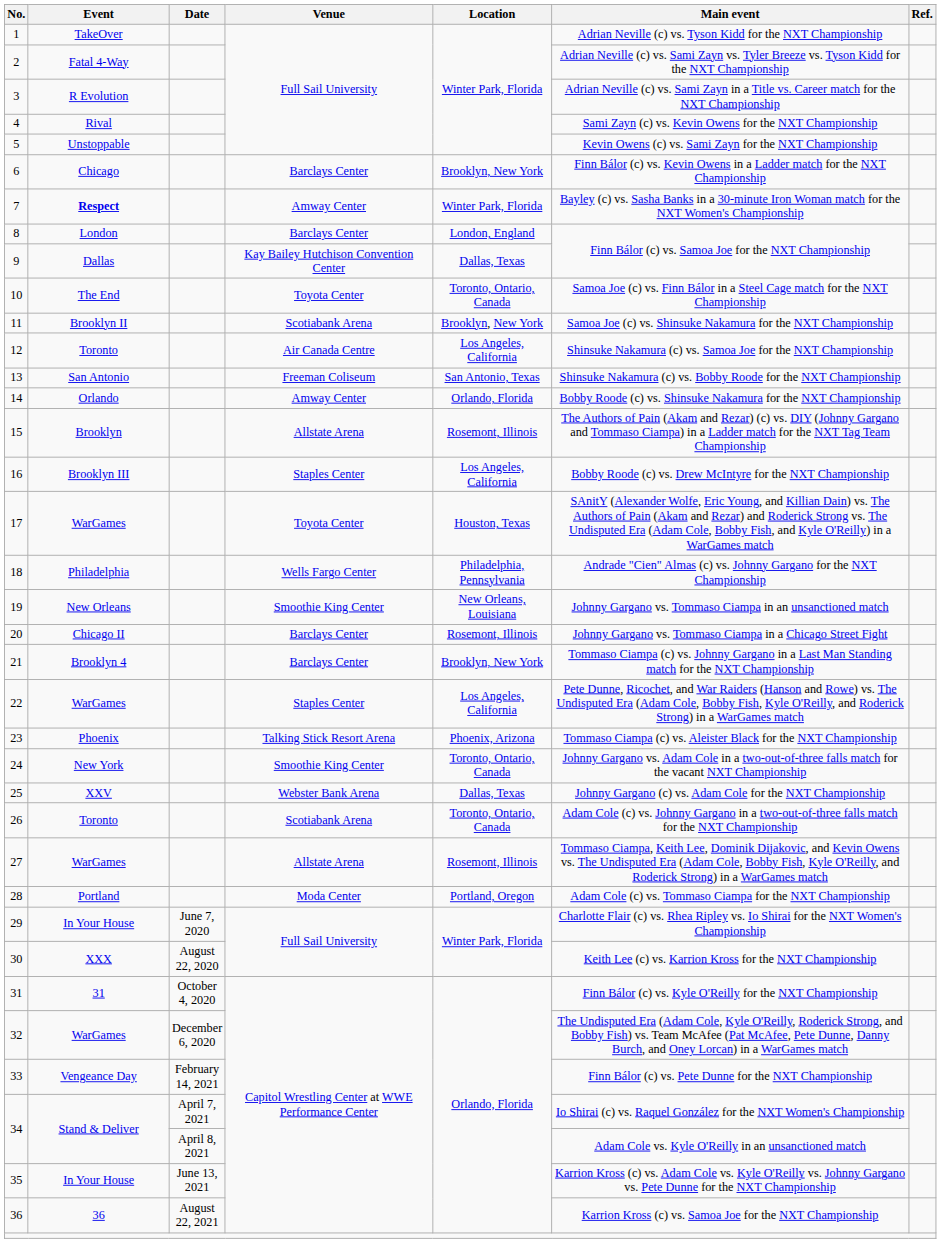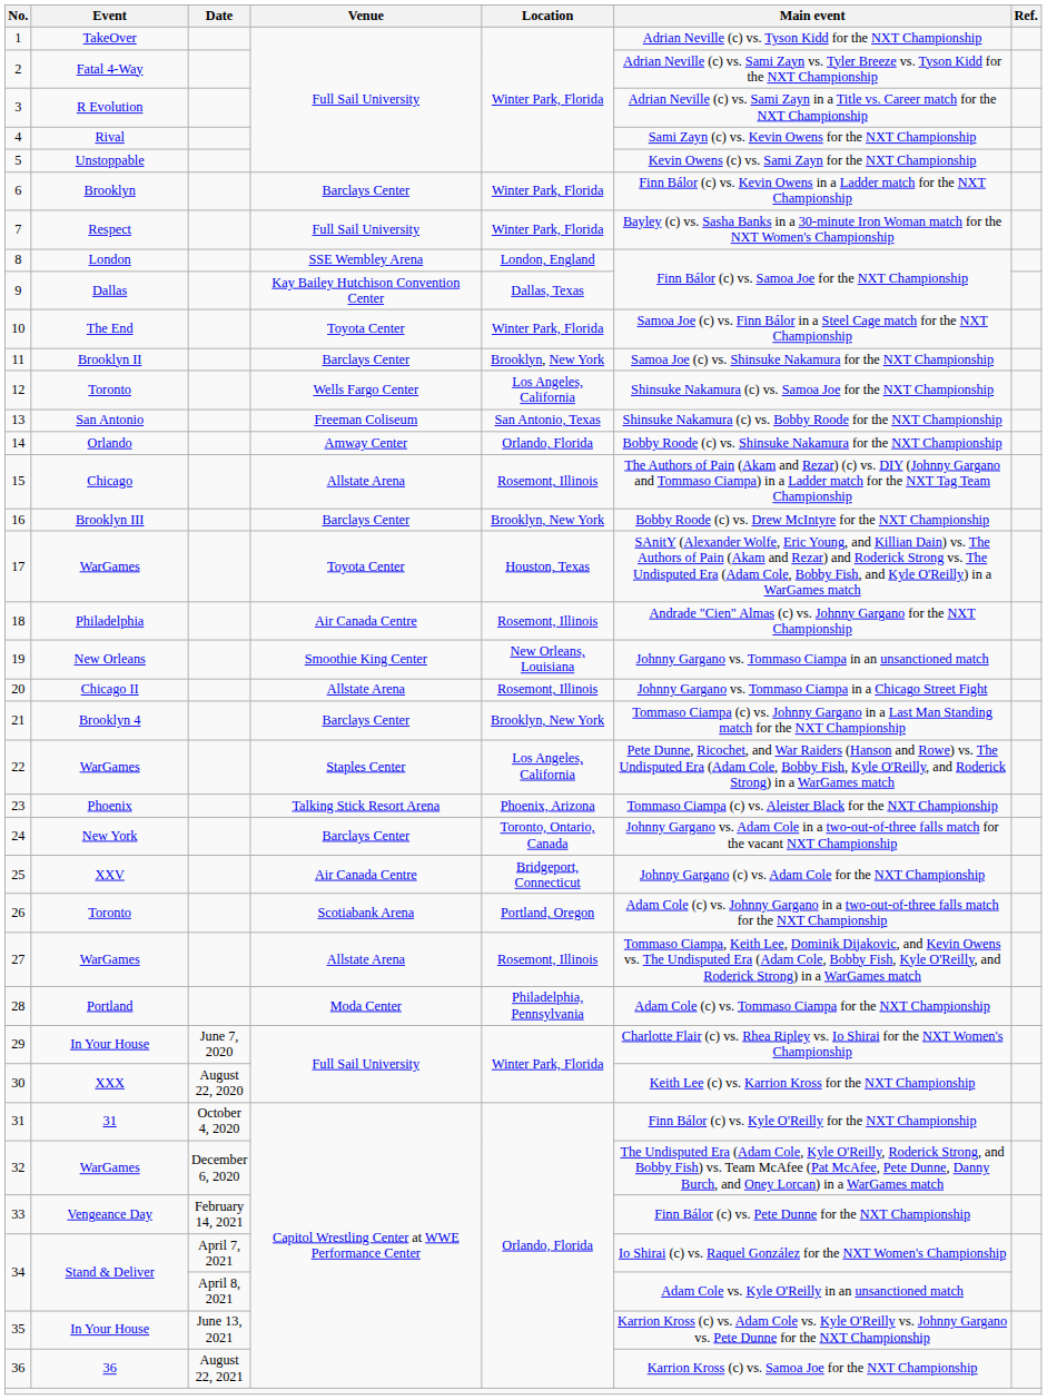 <table class="mw-datatable wikitable sortable succession-box" style="font-size:85%; text-align:center;">
 <tr>
 <th scope="col" width="1" class="unsortable">No.</th>
 <th scope="col" width="150">Event</th>
 <th scope="col" width="10">Date</th>
 <th scope="col" width="224">Venue</th>
 <th scope="col" width="126">Location</th>
 <th scope="col" width="390">Main event</th>
 <th scope="col" width="1" class="unsortable">Ref.</th>
 </tr>
 <tr>
 <td>1</td>
 <td><a href='#'>TakeOver</a></td>
 <td></td>
 <td rowspan="5"><a href='#'>Full Sail University</a></td>
 <td rowspan="5"><a href='#'>Winter Park, Florida</a></td>
 <td><a href='#'>Adrian Neville</a> (c) vs. <a href='#'>Tyson Kidd</a> for the <a href='#'>NXT Championship</a></td>
 <td></td>
 </tr>
 <tr>
 <td>2</td>
 <td><a href='#'>Fatal 4-Way</a></td>
 <td></td>
 <td><a href='#'>Adrian Neville</a> (c) vs. <a href='#'>Sami Zayn</a> vs. <a href='#'>Tyler Breeze</a> vs. <a href='#'>Tyson Kidd</a> for the <a href='#'>NXT Championship</a></td>
 <td></td>
 </tr>
 <tr>
 <td>3</td>
 <td><a href='#'>R Evolution</a></td>
 <td></td>
 <td><a href='#'>Adrian Neville</a> (c) vs. <a href='#'>Sami Zayn</a> in a <a href='#'>Title vs. Career match</a> for the <a href='#'>NXT Championship</a></td>
 <td></td>
 </tr>
 <tr>
 <td>4</td>
 <td><a href='#'>Rival</a></td>
 <td></td>
 <td><a href='#'>Sami Zayn</a> (c) vs. <a href='#'>Kevin Owens</a> for the <a href='#'>NXT Championship</a></td>
 <td></td>
 </tr>
 <tr>
 <td>5</td>
 <td><a href='#'>Unstoppable</a></td>
 <td></td>
 <td><a href='#'>Kevin Owens</a> (c) vs. <a href='#'>Sami Zayn</a> for the <a href='#'>NXT Championship</a></td>
 <td></td>
 </tr>
 <tr>
 <td>6</td>
-<td><a href='#'>Chicago</a></td>
+<td><a href='#'>Brooklyn</a></td>
 <td></td>
 <td><a href='#'>Barclays Center</a></td>
-<td><a href='#'>Brooklyn, New York</a></td>
+<td><a href='#'>Winter Park, Florida</a></td>
 <td><a href='#'>Finn Bálor</a> (c) vs. <a href='#'>Kevin Owens</a> in a <a href='#'>Ladder match</a> for the <a href='#'>NXT Championship</a></td>
 <td></td>
 </tr>
 <tr>
 <td>7</td>
-<td><strong><a href='#'>Respect</a></strong></td>
+<td><a href='#'>Respect</a></td>
 <td></td>
-<td><a href='#'>Amway Center</a></td>
+<td><a href='#'>Full Sail University</a></td>
 <td><a href='#'>Winter Park, Florida</a></td>
 <td><a href='#'>Bayley</a> (c) vs. <a href='#'>Sasha Banks</a> in a <a href='#'>30-minute Iron Woman match</a> for the <a href='#'>NXT Women's Championship</a></td>
 <td></td>
 </tr>
 <tr>
 <td>8</td>
 <td><a href='#'>London</a></td>
 <td></td>
-<td><a href='#'>Barclays Center</a></td>
+<td><a href='#'>SSE Wembley Arena</a></td>
 <td><a href='#'>London, England</a></td>
 <td rowspan=2><a href='#'>Finn Bálor</a> (c) vs. <a href='#'>Samoa Joe</a> for the <a href='#'>NXT Championship</a></td>
 <td></td>
 </tr>
 <tr>
 <td>9</td>
 <td><a href='#'>Dallas</a></td>
 <td></td>
 <td><a href='#'>Kay Bailey Hutchison Convention Center</a></td>
 <td><a href='#'>Dallas, Texas</a></td>
 <td></td>
 </tr>
 <tr>
 <td>10</td>
 <td><a href='#'>The End</a></td>
 <td></td>
 <td><a href='#'>Toyota Center</a></td>
-<td><a href='#'>Toronto, Ontario, Canada</a></td>
+<td><a href='#'>Winter Park, Florida</a></td>
 <td><a href='#'>Samoa Joe</a> (c) vs. <a href='#'>Finn Bálor</a> in a <a href='#'>Steel Cage match</a> for the <a href='#'>NXT Championship</a></td>
 <td></td>
 </tr>
 <tr>
 <td>11</td>
 <td><a href='#'>Brooklyn II</a></td>
 <td></td>
-<td><a href='#'>Scotiabank Arena</a></td>
+<td><a href='#'>Barclays Center</a></td>
 <td><a href='#'>Brooklyn</a>, <a href='#'>New York</a></td>
 <td><a href='#'>Samoa Joe</a> (c) vs. <a href='#'>Shinsuke Nakamura</a> for the <a href='#'>NXT Championship</a></td>
 <td></td>
 </tr>
 <tr>
 <td>12</td>
 <td><a href='#'>Toronto</a></td>
 <td></td>
-<td><a href='#'>Air Canada Centre</a></td>
+<td><a href='#'>Wells Fargo Center</a></td>
 <td><a href='#'>Los Angeles, California</a></td>
 <td><a href='#'>Shinsuke Nakamura</a> (c) vs. <a href='#'>Samoa Joe</a> for the <a href='#'>NXT Championship</a></td>
 <td></td>
 </tr>
 <tr>
 <td>13</td>
 <td><a href='#'>San Antonio</a></td>
 <td></td>
 <td><a href='#'>Freeman Coliseum</a></td>
 <td><a href='#'>San Antonio, Texas</a></td>
 <td><a href='#'>Shinsuke Nakamura</a> (c) vs. <a href='#'>Bobby Roode</a> for the <a href='#'>NXT Championship</a></td>
 <td></td>
 </tr>
 <tr>
 <td>14</td>
 <td><a href='#'>Orlando</a></td>
 <td></td>
 <td><a href='#'>Amway Center</a></td>
 <td><a href='#'>Orlando, Florida</a></td>
 <td><a href='#'>Bobby Roode</a> (c) vs. <a href='#'>Shinsuke Nakamura</a> for the <a href='#'>NXT Championship</a></td>
 <td></td>
 </tr>
 <tr>
 <td>15</td>
-<td><a href='#'>Brooklyn</a></td>
+<td><a href='#'>Chicago</a></td>
 <td></td>
 <td><a href='#'>Allstate Arena</a></td>
 <td><a href='#'>Rosemont, Illinois</a></td>
 <td><a href='#'>The Authors of Pain</a> (<a href='#'>Akam</a> and <a href='#'>Rezar</a>) (c) vs. <a href='#'>DIY</a> (<a href='#'>Johnny Gargano</a> and <a href='#'>Tommaso Ciampa</a>) in a <a href='#'>Ladder match</a> for the <a href='#'>NXT Tag Team Championship</a></td>
 <td></td>
 </tr>
 <tr>
 <td>16</td>
 <td><a href='#'>Brooklyn III</a></td>
 <td></td>
-<td><a href='#'>Staples Center</a></td>
-<td><a href='#'>Los Angeles, California</a></td>
+<td><a href='#'>Barclays Center</a></td>
+<td><a href='#'>Brooklyn, New York</a></td>
 <td><a href='#'>Bobby Roode</a> (c) vs. <a href='#'>Drew McIntyre</a> for the <a href='#'>NXT Championship</a></td>
 <td></td>
 </tr>
 <tr>
 <td>17</td>
 <td><a href='#'>WarGames</a></td>
 <td></td>
 <td><a href='#'>Toyota Center</a></td>
 <td><a href='#'>Houston, Texas</a></td>
 <td><a href='#'>SAnitY</a> (<a href='#'>Alexander Wolfe</a>, <a href='#'>Eric Young</a>, and <a href='#'>Killian Dain</a>) vs. <a href='#'>The Authors of Pain</a> (<a href='#'>Akam</a> and <a href='#'>Rezar</a>) and <a href='#'>Roderick Strong</a> vs. <a href='#'>The Undisputed Era</a> (<a href='#'>Adam Cole</a>, <a href='#'>Bobby Fish</a>, and <a href='#'>Kyle O'Reilly</a>) in a <a href='#'>WarGames match</a></td>
 <td></td>
 </tr>
 <tr>
 <td>18</td>
 <td><a href='#'>Philadelphia</a></td>
 <td></td>
-<td><a href='#'>Wells Fargo Center</a></td>
-<td><a href='#'>Philadelphia, Pennsylvania</a></td>
+<td><a href='#'>Air Canada Centre</a></td>
+<td><a href='#'>Rosemont, Illinois</a></td>
 <td><a href='#'>Andrade "Cien" Almas</a> (c) vs. <a href='#'>Johnny Gargano</a> for the <a href='#'>NXT Championship</a></td>
 <td></td>
 </tr>
 <tr>
 <td>19</td>
 <td><a href='#'>New Orleans</a></td>
 <td></td>
 <td><a href='#'>Smoothie King Center</a></td>
 <td><a href='#'>New Orleans, Louisiana</a></td>
 <td><a href='#'>Johnny Gargano</a> vs. <a href='#'>Tommaso Ciampa</a> in an <a href='#'>unsanctioned match</a></td>
 <td></td>
 </tr>
 <tr>
 <td>20</td>
 <td><a href='#'>Chicago II</a></td>
 <td></td>
-<td><a href='#'>Barclays Center</a></td>
+<td><a href='#'>Allstate Arena</a></td>
 <td><a href='#'>Rosemont, Illinois</a></td>
 <td><a href='#'>Johnny Gargano</a> vs. <a href='#'>Tommaso Ciampa</a> in a <a href='#'>Chicago Street Fight</a></td>
 <td></td>
 </tr>
 <tr>
 <td>21</td>
 <td><a href='#'>Brooklyn 4</a></td>
 <td></td>
 <td><a href='#'>Barclays Center</a></td>
 <td><a href='#'>Brooklyn, New York</a></td>
 <td><a href='#'>Tommaso Ciampa</a> (c) vs. <a href='#'>Johnny Gargano</a> in a <a href='#'>Last Man Standing match</a> for the <a href='#'>NXT Championship</a></td>
 <td></td>
 </tr>
 <tr>
 <td>22</td>
 <td><a href='#'>WarGames</a></td>
 <td></td>
 <td><a href='#'>Staples Center</a></td>
 <td><a href='#'>Los Angeles, California</a></td>
 <td><a href='#'>Pete Dunne</a>, <a href='#'>Ricochet</a>, and <a href='#'>War Raiders</a> (<a href='#'>Hanson</a> and <a href='#'>Rowe</a>) vs. <a href='#'>The Undisputed Era</a> (<a href='#'>Adam Cole</a>, <a href='#'>Bobby Fish</a>, <a href='#'>Kyle O'Reilly</a>, and <a href='#'>Roderick Strong</a>) in a <a href='#'>WarGames match</a></td>
 <td></td>
 </tr>
 <tr>
 <td>23</td>
 <td><a href='#'>Phoenix</a></td>
 <td></td>
 <td><a href='#'>Talking Stick Resort Arena</a></td>
 <td><a href='#'>Phoenix, Arizona</a></td>
 <td><a href='#'>Tommaso Ciampa</a> (c) vs. <a href='#'>Aleister Black</a> for the <a href='#'>NXT Championship</a></td>
 <td></td>
 </tr>
 <tr>
 <td>24</td>
 <td><a href='#'>New York</a></td>
 <td></td>
-<td><a href='#'>Smoothie King Center</a></td>
+<td><a href='#'>Barclays Center</a></td>
 <td><a href='#'>Toronto, Ontario, Canada</a></td>
 <td><a href='#'>Johnny Gargano</a> vs. <a href='#'>Adam Cole</a> in a <a href='#'>two-out-of-three falls match</a> for the vacant <a href='#'>NXT Championship</a></td>
 <td></td>
 </tr>
 <tr>
 <td>25</td>
 <td><a href='#'>XXV</a></td>
 <td></td>
-<td><a href='#'>Webster Bank Arena</a></td>
-<td><a href='#'>Dallas, Texas</a></td>
+<td><a href='#'>Air Canada Centre</a></td>
+<td><a href='#'>Bridgeport, Connecticut</a></td>
 <td><a href='#'>Johnny Gargano</a> (c) vs. <a href='#'>Adam Cole</a> for the <a href='#'>NXT Championship</a></td>
 <td></td>
 </tr>
 <tr>
 <td>26</td>
 <td><a href='#'>Toronto</a></td>
 <td></td>
 <td><a href='#'>Scotiabank Arena</a></td>
-<td><a href='#'>Toronto, Ontario, Canada</a></td>
+<td><a href='#'>Portland, Oregon</a></td>
 <td><a href='#'>Adam Cole</a> (c) vs. <a href='#'>Johnny Gargano</a> in a <a href='#'>two-out-of-three falls match</a> for the <a href='#'>NXT Championship</a></td>
 <td></td>
 </tr>
 <tr>
 <td>27</td>
 <td><a href='#'>WarGames</a></td>
 <td></td>
 <td><a href='#'>Allstate Arena</a></td>
 <td><a href='#'>Rosemont, Illinois</a></td>
 <td><a href='#'>Tommaso Ciampa</a>, <a href='#'>Keith Lee</a>, <a href='#'>Dominik Dijakovic</a>, and <a href='#'>Kevin Owens</a> vs. <a href='#'>The Undisputed Era</a> (<a href='#'>Adam Cole</a>, <a href='#'>Bobby Fish</a>, <a href='#'>Kyle O'Reilly</a>, and <a href='#'>Roderick Strong</a>) in a <a href='#'>WarGames match</a></td>
 <td></td>
 </tr>
 <tr>
 <td>28</td>
 <td><a href='#'>Portland</a></td>
 <td></td>
 <td><a href='#'>Moda Center</a></td>
-<td><a href='#'>Portland, Oregon</a></td>
+<td><a href='#'>Philadelphia, Pennsylvania</a></td>
 <td><a href='#'>Adam Cole</a> (c) vs. <a href='#'>Tommaso Ciampa</a> for the <a href='#'>NXT Championship</a></td>
 <td></td>
 </tr>
 <tr>
 <td>29</td>
 <td><a href='#'>In Your House</a></td>
 <td>June 7, 2020</td>
 <td rowspan="2"><a href='#'>Full Sail University</a></td>
 <td rowspan="2"><a href='#'>Winter Park, Florida</a></td>
 <td><a href='#'>Charlotte Flair</a> (c) vs. <a href='#'>Rhea Ripley</a> vs. <a href='#'>Io Shirai</a> for the <a href='#'>NXT Women's Championship</a></td>
 <td></td>
 </tr>
 <tr>
 <td>30</td>
 <td><a href='#'>XXX</a></td>
 <td>August 22, 2020</td>
 <td><a href='#'>Keith Lee</a> (c) vs. <a href='#'>Karrion Kross</a> for the <a href='#'>NXT Championship</a></td>
 <td></td>
 </tr>
 <tr>
 <td>31</td>
 <td><a href='#'>31</a></td>
 <td>October 4, 2020</td>
 <td rowspan="7"><a href='#'>Capitol Wrestling Center</a> at <a href='#'>WWE Performance Center</a></td>
 <td rowspan="7"><a href='#'>Orlando, Florida</a></td>
 <td><a href='#'>Finn Bálor</a> (c) vs. <a href='#'>Kyle O'Reilly</a> for the <a href='#'>NXT Championship</a></td>
 <td></td>
 </tr>
 <tr>
 <td>32</td>
 <td><a href='#'>WarGames</a></td>
 <td>December 6, 2020</td>
 <td><a href='#'>The Undisputed Era</a> (<a href='#'>Adam Cole</a>, <a href='#'>Kyle O'Reilly</a>, <a href='#'>Roderick Strong</a>, and <a href='#'>Bobby Fish</a>) vs. Team McAfee (<a href='#'>Pat McAfee</a>, <a href='#'>Pete Dunne</a>, <a href='#'>Danny Burch</a>, and <a href='#'>Oney Lorcan</a>) in a <a href='#'>WarGames match</a></td>
 <td></td>
 </tr>
 <tr>
 <td>33</td>
 <td><a href='#'>Vengeance Day</a></td>
 <td>February 14, 2021</td>
 <td><a href='#'>Finn Bálor</a> (c) vs. <a href='#'>Pete Dunne</a> for the <a href='#'>NXT Championship</a></td>
 <td></td>
 </tr>
 <tr>
 <td rowspan="2">34</td>
 <td rowspan="2"><a href='#'>Stand & Deliver</a></td>
 <td>April 7, 2021</td>
 <td><a href='#'>Io Shirai</a> (c) vs. <a href='#'>Raquel González</a> for the <a href='#'>NXT Women's Championship</a></td>
 <td rowspan="2"></td>
 </tr>
 <tr>
 <td>April 8, 2021</td>
 <td><a href='#'>Adam Cole</a> vs. <a href='#'>Kyle O'Reilly</a> in an <a href='#'>unsanctioned match</a></td>
 </tr>
 <tr>
 <td>35</td>
 <td><a href='#'>In Your House</a></td>
 <td>June 13, 2021</td>
 <td><a href='#'>Karrion Kross</a> (c) vs. <a href='#'>Adam Cole</a> vs. <a href='#'>Kyle O'Reilly</a> vs. <a href='#'>Johnny Gargano</a> vs. <a href='#'>Pete Dunne</a> for the <a href='#'>NXT Championship</a></td>
 <td></td>
 </tr>
 <tr>
 <td>36</td>
 <td><a href='#'>36</a></td>
 <td>August 22, 2021</td>
 <td><a href='#'>Karrion Kross</a> (c) vs. <a href='#'>Samoa Joe</a> for the <a href='#'>NXT Championship</a></td>
 <td></td>
 </tr>
 <tr>
 <td colspan="10"></td>
 </tr>
 </table>
